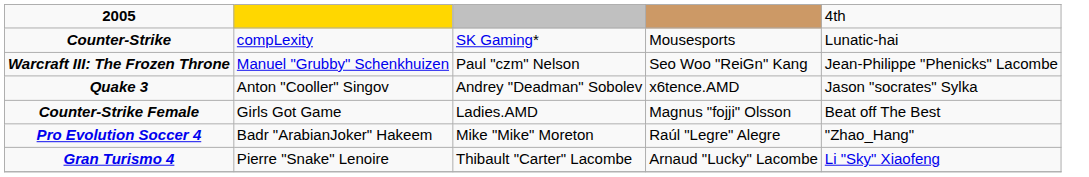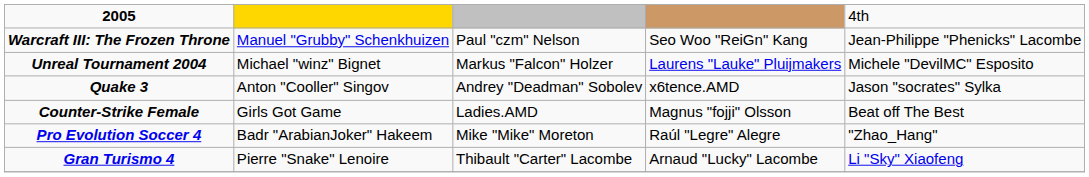 <table class="wikitable" style="text-align:left">
 <tr>
 <td style="text-align:center"><strong>2005</strong></td>
 <td style="text-align:center" bgcolor="gold"></td>
 <td style="text-align:center" bgcolor="silver"></td>
 <td style="text-align:center" bgcolor="CC9966"></td>
 <td>4th</td>
 </tr>
 <tr>
-<td style="text-align:center"><strong><em>Counter-Strike</em></strong></td>
-<td> <a href='#'>compLexity</a></td>
-<td> <a href='#'>SK Gaming</a>*</td>
-<td> Mousesports</td>
-<td> Lunatic-hai</td>
-</tr>
-<tr>
 <td style="text-align:center"><strong><em>Warcraft III: The Frozen Throne</em></strong></td>
 <td> <a href='#'>Manuel "Grubby" Schenkhuizen</a></td>
 <td> Paul "czm" Nelson</td>
 <td> Seo Woo "ReiGn" Kang</td>
 <td> Jean-Philippe "Phenicks" Lacombe</td>
+</tr>
+<tr>
+<td style="text-align:center"><strong><em>Unreal Tournament 2004</em></strong></td>
+<td> Michael "winz" Bignet</td>
+<td> Markus "Falcon" Holzer</td>
+<td> <a href='#'>Laurens "Lauke" Pluijmakers</a></td>
+<td> Michele "DevilMC" Esposito</td>
 </tr>
 <tr>
 <td style="text-align:center"><strong><em>Quake 3</em></strong></td>
 <td> Anton "Cooller" Singov</td>
 <td> Andrey "Deadman" Sobolev</td>
 <td> x6tence.AMD</td>
 <td> Jason "socrates" Sylka</td>
 </tr>
 <tr>
 <td style="text-align:center"><strong><em>Counter-Strike Female</em></strong></td>
 <td> Girls Got Game</td>
 <td> Ladies.AMD</td>
 <td> Magnus "fojji" Olsson</td>
 <td> Beat off The Best</td>
 </tr>
 <tr>
 <td style="text-align:center"><strong><em><a href='#'>Pro Evolution Soccer 4</a></em></strong></td>
 <td> Badr "ArabianJoker" Hakeem</td>
 <td> Mike "Mike" Moreton</td>
 <td> Raúl "Legre" Alegre</td>
 <td> "Zhao_Hang"</td>
 </tr>
 <tr>
 <td style="text-align:center"><strong><em><a href='#'>Gran Turismo 4</a></em></strong></td>
 <td> Pierre "Snake" Lenoire</td>
 <td> Thibault "Carter" Lacombe</td>
 <td> Arnaud "Lucky" Lacombe</td>
 <td> <a href='#'>Li "Sky" Xiaofeng</a></td>
 </tr>
 <tr>
 </tr>
 </table>
